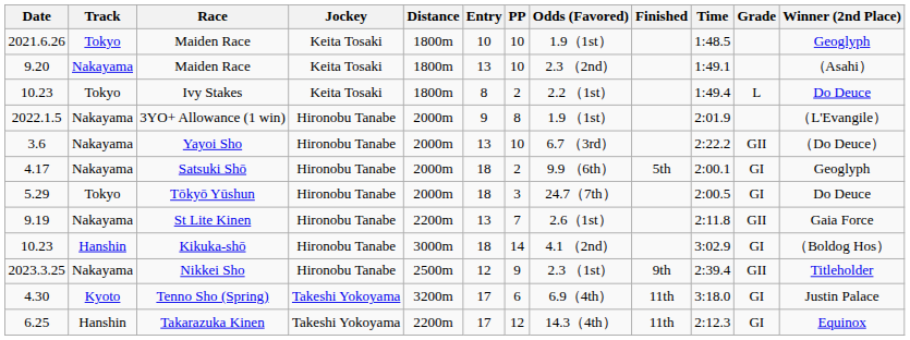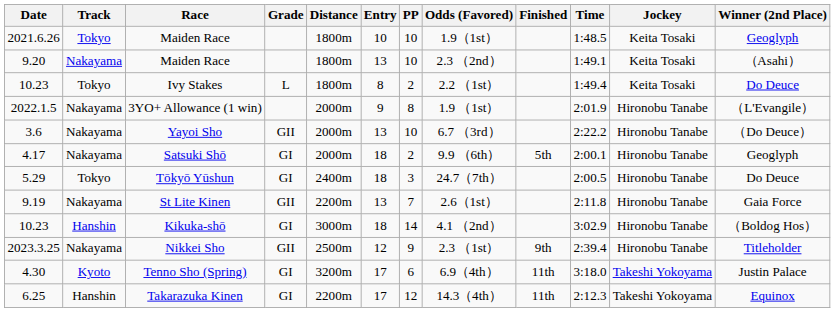 <table class="wikitable" style="border-collapse: collapse; font-size: 90%; text-align: center; white-space: nowrap">
 <tr>
 <th>Date</th>
 <th>Track</th>
 <th>Race</th>
-<th>Jockey</th>
+<th>Grade</th>
 <th>Distance</th>
 <th><strong>Entry</strong></th>
 <th>PP</th>
 <th>Odds (Favored)</th>
 <th>Finished</th>
 <th>Time</th>
-<th>Grade</th>
+<th>Jockey</th>
 <th>Winner (2nd Place)</th>
 </tr>
 <tr>
 <td>2021.6.26</td>
 <td><a href='#'>Tokyo</a></td>
 <td>Maiden Race</td>
-<td>Keita Tosaki</td>
+<td></td>
 <td>1800m</td>
 <td>10</td>
 <td>10</td>
 <td>1.9（1st）</td>
 <td></td>
 <td>1:48.5</td>
-<td></td>
+<td>Keita Tosaki</td>
 <td><a href='#'>Geoglyph</a></td>
 </tr>
 <tr>
 <td>9.20</td>
 <td><a href='#'>Nakayama</a></td>
 <td>Maiden Race</td>
-<td>Keita Tosaki</td>
+<td></td>
 <td>1800m</td>
 <td>13</td>
 <td>10</td>
 <td>2.3 （2nd）</td>
 <td></td>
 <td>1:49.1</td>
-<td></td>
+<td>Keita Tosaki</td>
 <td>（Asahi）</td>
 </tr>
 <tr>
 <td>10.23</td>
 <td>Tokyo</td>
 <td>Ivy Stakes</td>
-<td>Keita Tosaki</td>
+<td>L</td>
 <td>1800m</td>
 <td>8</td>
 <td>2</td>
 <td>2.2 （1st）</td>
 <td></td>
 <td>1:49.4</td>
-<td>L</td>
+<td>Keita Tosaki</td>
 <td><a href='#'>Do Deuce</a></td>
 </tr>
 <tr>
 <td>2022.1.5</td>
 <td>Nakayama</td>
 <td>3YO+ Allowance (1 win)</td>
-<td>Hironobu Tanabe</td>
+<td></td>
 <td>2000m</td>
 <td>9</td>
 <td>8</td>
 <td>1.9 （1st）</td>
 <td></td>
 <td>2:01.9</td>
-<td></td>
+<td>Hironobu Tanabe</td>
 <td>（L'Evangile）</td>
 </tr>
 <tr>
 <td>3.6</td>
 <td>Nakayama</td>
 <td><a href='#'>Yayoi Sho</a></td>
-<td>Hironobu Tanabe</td>
+<td>GII</td>
 <td>2000m</td>
 <td>13</td>
 <td>10</td>
 <td>6.7 （3rd）</td>
 <td></td>
 <td>2:22.2</td>
-<td>GII</td>
+<td>Hironobu Tanabe</td>
 <td>（Do Deuce）</td>
 </tr>
 <tr>
 <td>4.17</td>
 <td>Nakayama</td>
 <td><a href='#'>Satsuki Shō</a></td>
-<td>Hironobu Tanabe</td>
+<td>GI</td>
 <td>2000m</td>
 <td>18</td>
 <td>2</td>
 <td>9.9 （6th）</td>
 <td>5th</td>
 <td>2:00.1</td>
-<td>GI</td>
+<td>Hironobu Tanabe</td>
 <td>Geoglyph</td>
 </tr>
 <tr>
 <td>5.29</td>
 <td>Tokyo</td>
 <td><a href='#'>Tōkyō Yūshun</a></td>
-<td>Hironobu Tanabe</td>
-<td>2000m</td>
+<td>GI</td>
+<td>2400m</td>
 <td>18</td>
 <td>3</td>
 <td>24.7（7th）</td>
 <td></td>
 <td>2:00.5</td>
-<td>GI</td>
+<td>Hironobu Tanabe</td>
 <td>Do Deuce</td>
 </tr>
 <tr>
 <td>9.19</td>
 <td>Nakayama</td>
 <td><a href='#'>St Lite Kinen</a></td>
-<td>Hironobu Tanabe</td>
+<td>GII</td>
 <td>2200m</td>
 <td>13</td>
 <td>7</td>
 <td>2.6（1st）</td>
 <td></td>
 <td>2:11.8</td>
-<td>GII</td>
+<td>Hironobu Tanabe</td>
 <td>Gaia Force</td>
 </tr>
 <tr>
 <td>10.23</td>
 <td><a href='#'>Hanshin</a></td>
 <td><a href='#'>Kikuka-shō</a></td>
-<td>Hironobu Tanabe</td>
+<td>GI</td>
 <td>3000m</td>
 <td>18</td>
 <td>14</td>
 <td>4.1 （2nd）</td>
 <td></td>
 <td>3:02.9</td>
-<td>GI</td>
+<td>Hironobu Tanabe</td>
 <td>（Boldog Hos）</td>
 </tr>
 <tr>
 <td>2023.3.25</td>
 <td>Nakayama</td>
 <td><a href='#'>Nikkei Sho</a></td>
-<td>Hironobu Tanabe</td>
+<td>GII</td>
 <td>2500m</td>
 <td>12</td>
 <td>9</td>
 <td>2.3 （1st）</td>
 <td>9th</td>
 <td>2:39.4</td>
-<td>GII</td>
+<td>Hironobu Tanabe</td>
 <td><a href='#'>Titleholder</a></td>
 </tr>
 <tr>
 <td>4.30</td>
 <td><a href='#'>Kyoto</a></td>
 <td><a href='#'>Tenno Sho (Spring)</a></td>
-<td><a href='#'>Takeshi Yokoyama</a></td>
+<td>GI</td>
 <td>3200m</td>
 <td>17</td>
 <td>6</td>
 <td>6.9（4th）</td>
 <td>11th</td>
 <td>3:18.0</td>
-<td>GI</td>
+<td><a href='#'>Takeshi Yokoyama</a></td>
 <td>Justin Palace</td>
 </tr>
 <tr>
 <td>6.25</td>
 <td>Hanshin</td>
 <td><a href='#'>Takarazuka Kinen</a></td>
-<td>Takeshi Yokoyama</td>
+<td>GI</td>
 <td>2200m</td>
 <td>17</td>
 <td>12</td>
 <td>14.3（4th）</td>
 <td>11th</td>
 <td>2:12.3</td>
-<td>GI</td>
+<td>Takeshi Yokoyama</td>
 <td><a href='#'>Equinox</a></td>
 </tr>
 </table>
